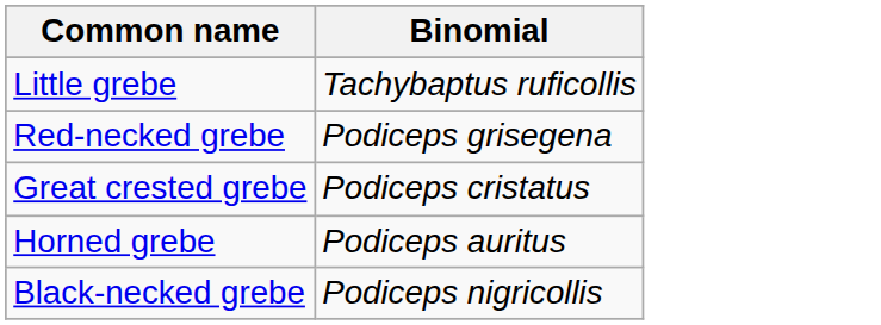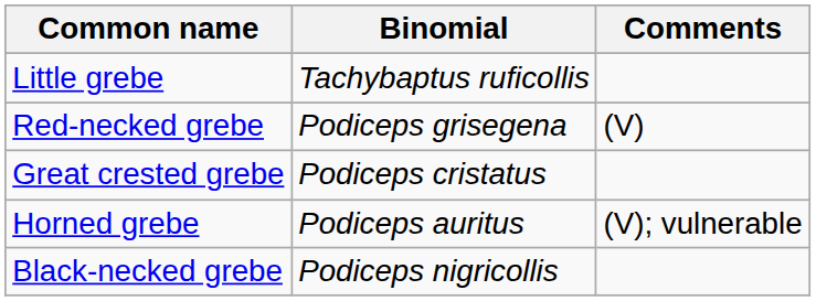 <table class="wikitable">
 <tr>
 <th>Common name</th>
 <th>Binomial</th>
+<th>Comments</th>
 </tr>
 <tr>
 <td><a href='#'>Little grebe</a></td>
 <td><em>Tachybaptus ruficollis</em></td>
+<td></td>
 </tr>
 <tr>
 <td><a href='#'>Red-necked grebe</a></td>
 <td><em>Podiceps grisegena</em></td>
+<td>(V)</td>
 </tr>
 <tr>
 <td><a href='#'>Great crested grebe</a></td>
 <td><em>Podiceps cristatus</em></td>
+<td></td>
 </tr>
 <tr>
 <td><a href='#'>Horned grebe</a></td>
 <td><em>Podiceps auritus</em></td>
+<td>(V); vulnerable</td>
 </tr>
 <tr>
 <td><a href='#'>Black-necked grebe</a></td>
 <td><em>Podiceps nigricollis</em></td>
+<td></td>
 </tr>
 </table>
